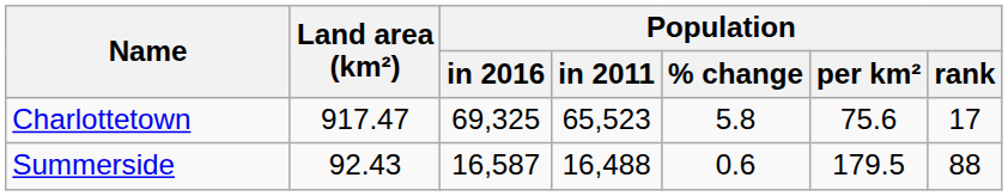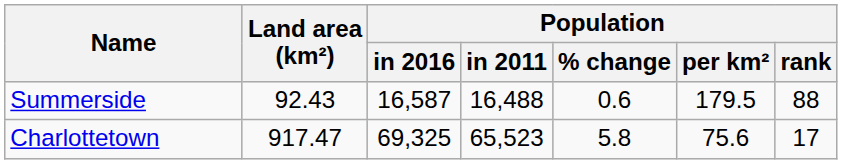 <table class="wikitable" style="text-align:center;">
 <tr>
 <th rowspan="2" width="150px">Name</th>
 <th rowspan="2">Land area<br>(km²)</th>
 <th colspan="5">Population</th>
 </tr>
 <tr>
 <th>in 2016</th>
 <th>in 2011</th>
 <th>% change</th>
 <th>per km²</th>
 <th>rank</th>
 </tr>
 <tr>
+<td align="left"><a href='#'>Summerside</a></td>
+<td>92.43</td>
+<td>16,587</td>
+<td>16,488</td>
+<td>0.6</td>
+<td>179.5</td>
+<td>88</td>
+</tr>
+<tr>
 <td align="left"><a href='#'>Charlottetown</a></td>
 <td>917.47</td>
 <td>69,325</td>
 <td>65,523</td>
 <td>5.8</td>
 <td>75.6</td>
 <td>17</td>
 </tr>
-<tr>
-<td align="left"><a href='#'>Summerside</a></td>
-<td>92.43</td>
-<td>16,587</td>
-<td>16,488</td>
-<td>0.6</td>
-<td>179.5</td>
-<td>88</td>
-</tr>
 </table>
